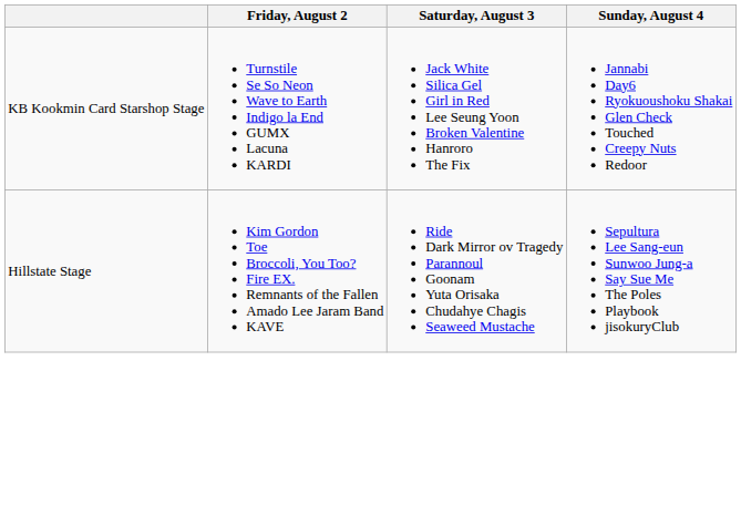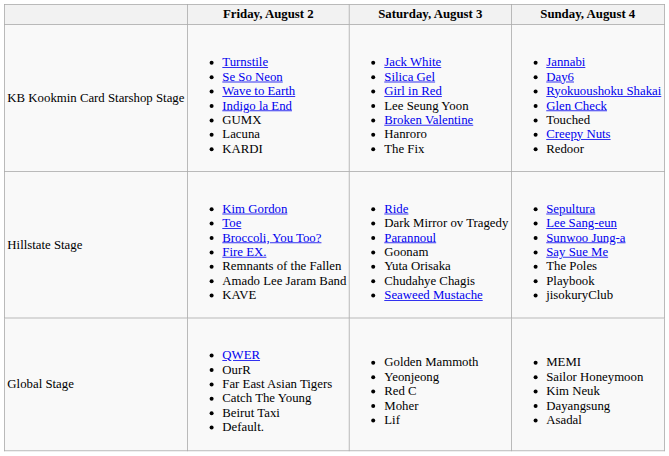 <table class="wikitable">
 <tr>
 <th></th>
 <th>Friday, August 2</th>
 <th>Saturday, August 3</th>
 <th>Sunday, August 4</th>
 </tr>
 <tr>
 <td>KB Kookmin Card Starshop Stage</td>
 <td><br><ul><li><a href='#'>Turnstile</a></li><li><a href='#'>Se So Neon</a></li><li><a href='#'>Wave to Earth</a></li><li><a href='#'>Indigo la End</a></li><li>GUMX</li><li>Lacuna</li><li>KARDI</li></ul></td>
 <td><br><ul><li><a href='#'>Jack White</a></li><li><a href='#'>Silica Gel</a></li><li><a href='#'>Girl in Red</a></li><li>Lee Seung Yoon</li><li><a href='#'>Broken Valentine</a></li><li>Hanroro</li><li>The Fix</li></ul></td>
 <td><br><ul><li><a href='#'>Jannabi</a></li><li><a href='#'>Day6</a></li><li><a href='#'>Ryokuoushoku Shakai</a></li><li><a href='#'> Glen Check</a></li><li>Touched</li><li><a href='#'>Creepy Nuts</a></li><li>Redoor</li></ul></td>
 </tr>
 <tr>
 <td>Hillstate Stage</td>
 <td><br><ul><li><a href='#'>Kim Gordon</a></li><li><a href='#'>Toe</a></li><li><a href='#'>Broccoli, You Too?</a></li><li><a href='#'>Fire EX.</a></li><li>Remnants of the Fallen</li><li>Amado Lee Jaram Band</li><li>KAVE</li></ul></td>
 <td><br><ul><li><a href='#'>Ride</a></li><li>Dark Mirror ov Tragedy</li><li><a href='#'>Parannoul</a></li><li>Goonam</li><li>Yuta Orisaka</li><li>Chudahye Chagis</li><li><a href='#'>Seaweed Mustache</a></li></ul></td>
 <td><br><ul><li><a href='#'>Sepultura</a></li><li><a href='#'>Lee Sang-eun</a></li><li><a href='#'>Sunwoo Jung-a</a></li><li><a href='#'>Say Sue Me</a></li><li>The Poles</li><li>Playbook</li><li>jisokuryClub</li></ul></td>
 </tr>
+<tr>
+<td>Global Stage</td>
+<td><br><ul><li><a href='#'>QWER</a></li><li>OurR</li><li>Far East Asian Tigers</li><li>Catch The Young</li><li>Beirut Taxi</li><li>Default.</li></ul></td>
+<td><br><ul><li>Golden Mammoth</li><li>Yeonjeong</li><li>Red C</li><li>Moher</li><li>Lif</li></ul></td>
+<td><br><ul><li>MEMI</li><li>Sailor Honeymoon</li><li>Kim Neuk</li><li>Dayangsung</li><li>Asadal</li></ul></td>
+</tr>
 </table>
